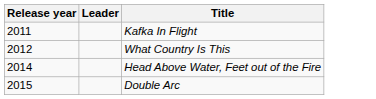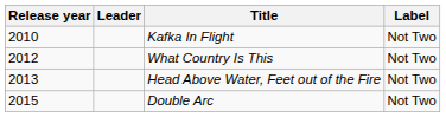 <table class="wikitable sortable">
 <tr>
 <th>Release year</th>
 <th>Leader</th>
 <th>Title</th>
+<th>Label</th>
 </tr>
 <tr>
-<td>2011</td>
+<td>2010</td>
 <td></td>
 <td><em>Kafka In Flight</em></td>
+<td>Not Two</td>
 </tr>
 <tr>
 <td>2012</td>
 <td></td>
 <td><em>What Country Is This</em></td>
+<td>Not Two</td>
 </tr>
 <tr>
-<td>2014</td>
+<td>2013</td>
 <td></td>
 <td><em>Head Above Water, Feet out of the Fire</em></td>
+<td>Not Two</td>
 </tr>
 <tr>
 <td>2015</td>
 <td></td>
 <td><em>Double Arc</em></td>
+<td>Not Two</td>
 </tr>
 </table>
